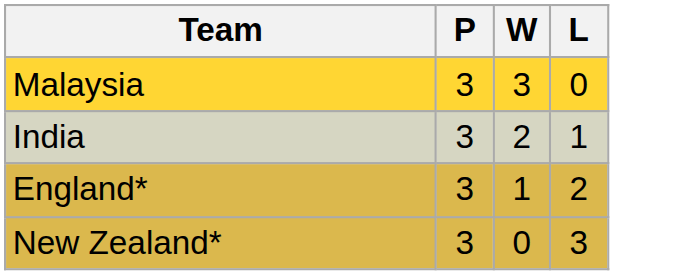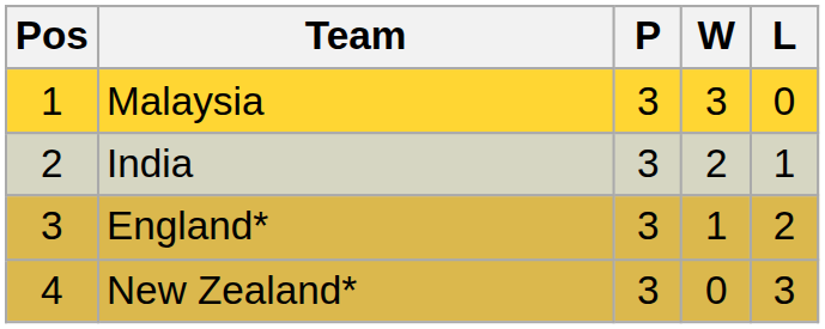 <table class="wikitable" style="font-size: 100%">
 <tr>
+<th width=20>Pos</th>
 <th width=200>Team</th>
 <th width=20>P</th>
 <th width=20>W</th>
 <th width=20>L</th>
 </tr>
 <tr align=center style="background: #FFD633;">
+<td>1</td>
 <td align="left"> Malaysia</td>
 <td>3</td>
 <td>3</td>
 <td>0</td>
 </tr>
 <tr align=center style="background: #D6D6C2;">
+<td>2</td>
 <td align="left"> India</td>
 <td>3</td>
 <td>2</td>
 <td>1</td>
 </tr>
 <tr align=center style="background: #DBB84D;">
+<td>3</td>
 <td align="left"> England*</td>
 <td>3</td>
 <td>1</td>
 <td>2</td>
 </tr>
 <tr align=center style="background: #DBB84D;">
+<td>4</td>
 <td align="left"> New Zealand*</td>
 <td>3</td>
 <td>0</td>
 <td>3</td>
 </tr>
 </table>
